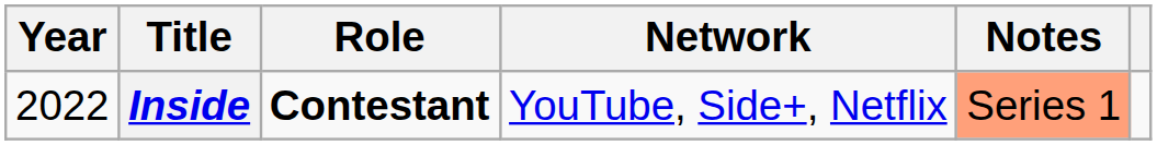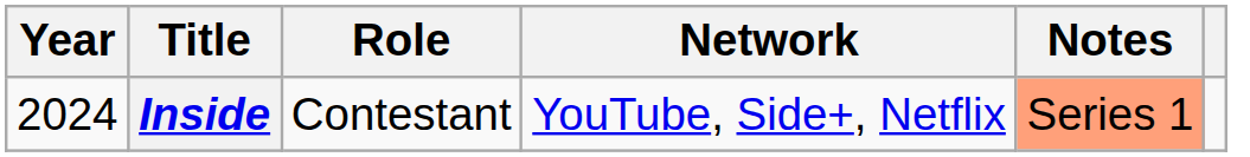 <table class="wikitable sortable plainrowheaders">
 <tr>
 <th scope="col">Year</th>
 <th scope="col">Title</th>
 <th scope="col">Role</th>
 <th scope="col">Network</th>
 <th class="unsortable" scope="col">Notes</th>
 <th class="unsortable" scope="col"></th>
 </tr>
 <tr>
-<td>2022</td>
+<td>2024</td>
 <th scope="row"><em><a href='#'>Inside</a></em></th>
-<td><strong>Contestant</strong></td>
+<td>Contestant</td>
 <td><a href='#'>YouTube</a>, <a href='#'>Side+</a>, <a href='#'>Netflix</a></td>
 <td style="background: lightsalmon;">Series 1</td>
 <td style="text-align:center;"></td>
 </tr>
 </table>
